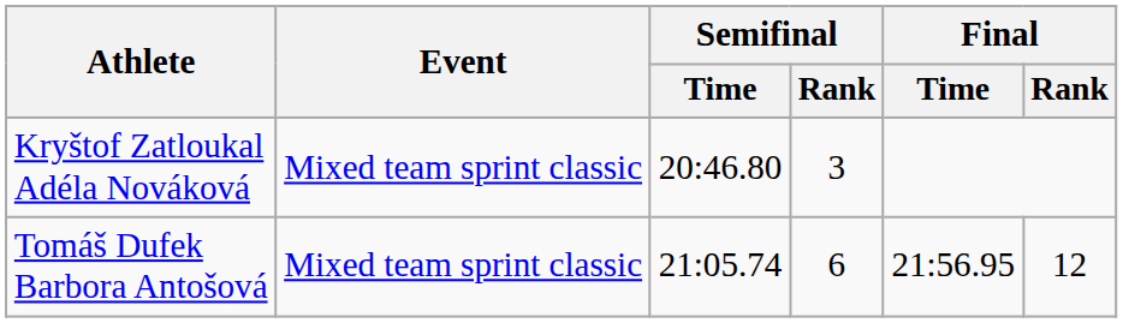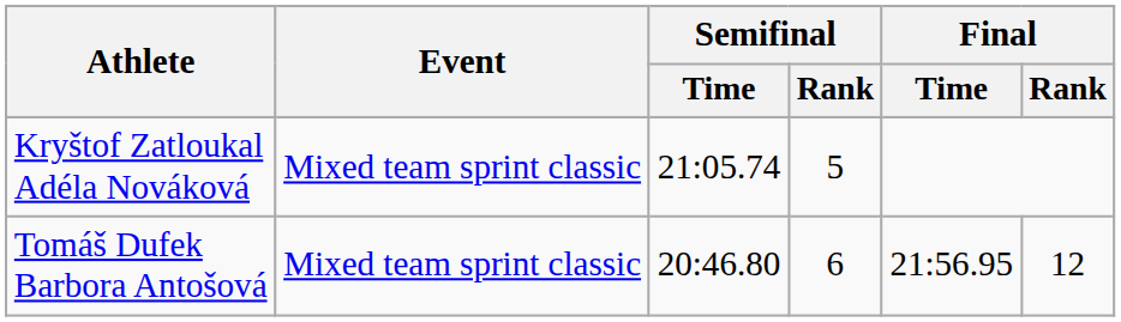 <table class="wikitable" style="font-size:90%">
 <tr>
 <th rowspan="2">Athlete</th>
 <th rowspan="2">Event</th>
 <th colspan="2">Semifinal</th>
 <th colspan="2">Final</th>
 </tr>
 <tr style="font-size:95%">
 <th>Time</th>
 <th>Rank</th>
 <th>Time</th>
 <th>Rank</th>
 </tr>
 <tr align="center">
 <td align=left><a href='#'>Kryštof Zatloukal</a><br><a href='#'>Adéla Nováková</a></td>
 <td align="left"><a href='#'>Mixed team sprint classic</a></td>
-<td>20:46.80</td>
-<td>3</td>
+<td>21:05.74</td>
+<td>5</td>
 <td colspan="2"></td>
 </tr>
 <tr align = center>
 <td align=left><a href='#'>Tomáš Dufek</a><br><a href='#'>Barbora Antošová</a></td>
 <td align=left><a href='#'>Mixed team sprint classic</a></td>
-<td>21:05.74</td>
+<td>20:46.80</td>
 <td>6</td>
 <td>21:56.95</td>
 <td>12</td>
 </tr>
 </table>
